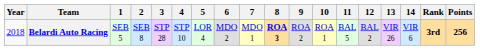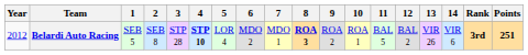 <table class="wikitable" style="text-align:center; font-size:90%">
 <tr>
 <th>Year</th>
 <th>Team</th>
 <th>1</th>
 <th>2</th>
 <th>3</th>
 <th>4</th>
 <th>5</th>
 <th>6</th>
 <th>7</th>
 <th>8</th>
 <th>9</th>
 <th>10</th>
 <th>11</th>
 <th>12</th>
 <th>13</th>
 <th>14</th>
 <th>Rank</th>
 <th>Points</th>
 </tr>
 <tr>
-<td><a href='#'>2018</a></td>
+<td><a href='#'>2012</a></td>
 <th><a href='#'>Belardi Auto Racing</a></th>
 <td style="background:#DFFFDF;"><a href='#'>SEB</a><br><small>5</small></td>
 <td style="background:#CFEAFF;"><a href='#'>SEB</a><br><small>8</small></td>
 <td style="background:#EFCFFF;"><a href='#'>STP</a><br><small>28</small></td>
-<td style="background:#CFEAFF;"><a href='#'>STP</a><br><small>10</small></td>
+<td style="background:#CFEAFF;"><strong><a href='#'>STP</a><br><small>10</small></strong></td>
 <td style="background:#DFFFDF;"><a href='#'>LOR</a><br><small>4</small></td>
 <td style="background:#DFDFDF;"><a href='#'>MDO</a><br><small>2</small></td>
 <td style="background:#FFFFBF;"><a href='#'>MDO</a><br><small>1</small></td>
 <td style="background:#FFDF9F;"><strong><a href='#'>ROA</a><br><small>3</small></strong></td>
 <td style="background:#DFDFDF;"><a href='#'>ROA</a><br><small>2</small></td>
 <td style="background:#FFFFBF;"><a href='#'>ROA</a><br><small>1</small></td>
 <td style="background:#DFFFDF;"><a href='#'>BAL</a><br><small>5</small></td>
 <td style="background:#DFDFDF;"><a href='#'>BAL</a><br><small>2</small></td>
 <td style="background:#EFCFFF;"><a href='#'>VIR</a><br><small>26</small></td>
 <td style="background:#CFEAFF;"><a href='#'>VIR</a><br><small>6</small></td>
 <td style="background:#FFDF9F;"><strong>3rd</strong></td>
-<td style="background:#FFDF9F;"><strong>256</strong></td>
+<td style="background:#FFDF9F;"><strong>251</strong></td>
 </tr>
 </table>
